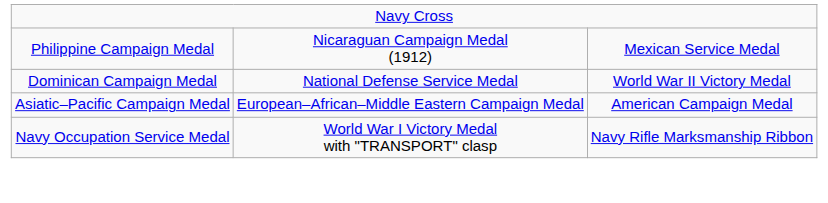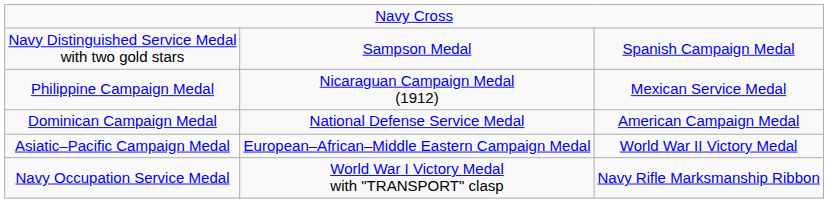 <table class="wikitable" style="margin:1em auto; text-align:center;">
 <tr>
 <td colspan="3"><a href='#'>Navy Cross</a></td>
+</tr>
+<tr>
+<td><a href='#'>Navy Distinguished Service Medal</a><br>with two gold stars</td>
+<td><a href='#'>Sampson Medal</a></td>
+<td><a href='#'>Spanish Campaign Medal</a></td>
 </tr>
 <tr>
 <td><a href='#'>Philippine Campaign Medal</a></td>
 <td><a href='#'>Nicaraguan Campaign Medal</a><br>(1912)</td>
 <td><a href='#'>Mexican Service Medal</a></td>
 </tr>
 <tr>
 <td><a href='#'>Dominican Campaign Medal</a></td>
 <td><a href='#'>National Defense Service Medal</a></td>
-<td><a href='#'>World War II Victory Medal</a></td>
+<td><a href='#'>American Campaign Medal</a></td>
 </tr>
 <tr>
 <td><a href='#'>Asiatic–Pacific Campaign Medal</a></td>
 <td><a href='#'>European–African–Middle Eastern Campaign Medal</a></td>
-<td><a href='#'>American Campaign Medal</a></td>
+<td><a href='#'>World War II Victory Medal</a></td>
 </tr>
 <tr>
 <td><a href='#'>Navy Occupation Service Medal</a></td>
 <td><a href='#'>World War I Victory Medal</a><br>with "TRANSPORT" clasp</td>
 <td><a href='#'>Navy Rifle Marksmanship Ribbon</a><br></td>
 </tr>
 </table>
